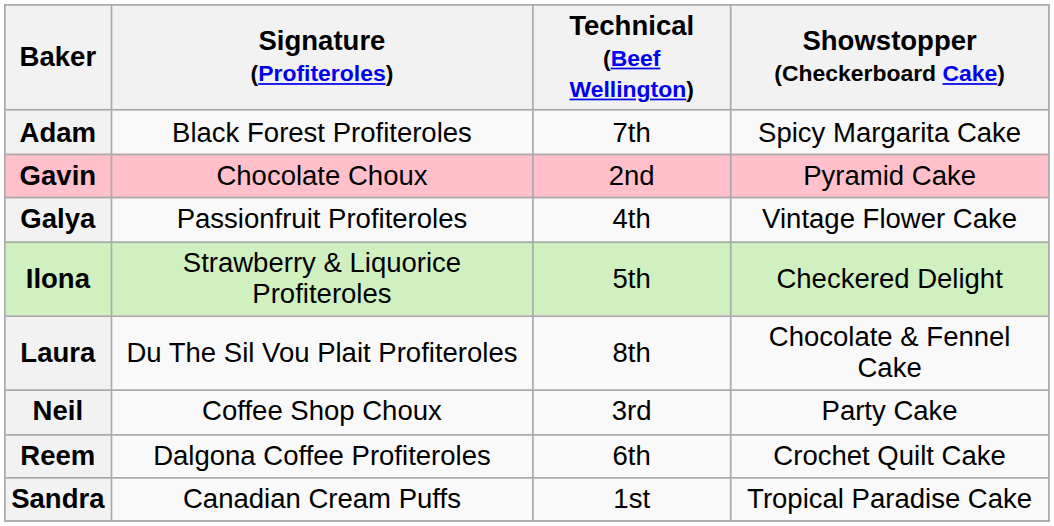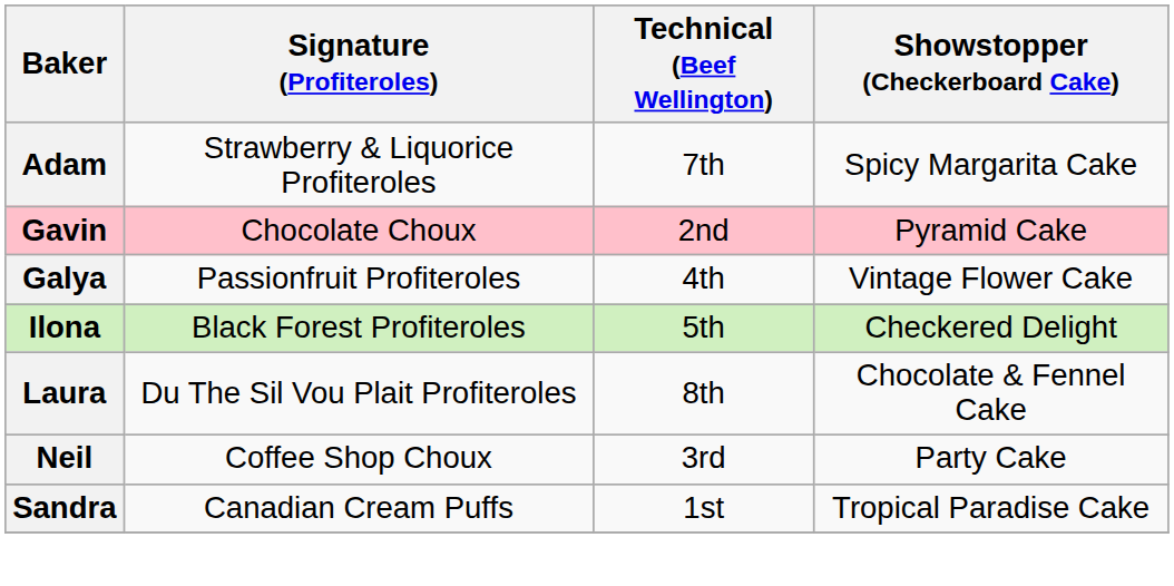 <table class="wikitable sortable" style="text-align:center">
 <tr>
 <th>Baker</th>
 <th class="unsortable">Signature<br><small>(<a href='#'>Profiteroles</a>)</small></th>
 <th>Technical<br><small>(<a href='#'>Beef Wellington</a>)</small></th>
 <th class="unsortable">Showstopper<br><small>(Checkerboard <a href='#'>Cake</a>)</small></th>
 </tr>
 <tr>
 <th>Adam</th>
-<td>Black Forest Profiteroles</td>
+<td>Strawberry & Liquorice Profiteroles</td>
 <td>7th</td>
 <td>Spicy Margarita Cake</td>
 </tr>
 <tr style="background:Pink;">
 <th style="background:Pink;">Gavin</th>
 <td>Chocolate Choux</td>
 <td>2nd</td>
 <td>Pyramid Cake</td>
 </tr>
 <tr>
 <th>Galya</th>
 <td>Passionfruit Profiteroles</td>
 <td>4th</td>
 <td>Vintage Flower Cake</td>
 </tr>
 <tr style="background:#d0f0c0;">
 <th style="background:#d0f0c0;">Ilona</th>
-<td>Strawberry & Liquorice Profiteroles</td>
+<td>Black Forest Profiteroles</td>
 <td>5th</td>
 <td>Checkered Delight</td>
 </tr>
 <tr>
 <th>Laura</th>
 <td>Du The Sil Vou Plait Profiteroles</td>
 <td>8th</td>
 <td>Chocolate & Fennel Cake</td>
 </tr>
 <tr>
 <th>Neil</th>
 <td>Coffee Shop Choux</td>
 <td>3rd</td>
 <td>Party Cake</td>
 </tr>
 <tr>
-<th>Reem</th>
-<td>Dalgona Coffee Profiteroles</td>
-<td>6th</td>
-<td>Crochet Quilt Cake</td>
-</tr>
-<tr>
 <th>Sandra</th>
 <td>Canadian Cream Puffs</td>
 <td>1st</td>
 <td>Tropical Paradise Cake</td>
 </tr>
 <tr>
 </tr>
 </table>
